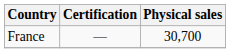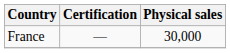 <table class="wikitable">
 <tr>
 <th>Country</th>
 <th>Certification</th>
 <th>Physical sales</th>
 </tr>
 <tr>
 <td>France</td>
 <td align="center">—</td>
-<td align="center">30,700</td>
+<td align="center">30,000</td>
 </tr>
 <tr>
 </tr>
 </table>
